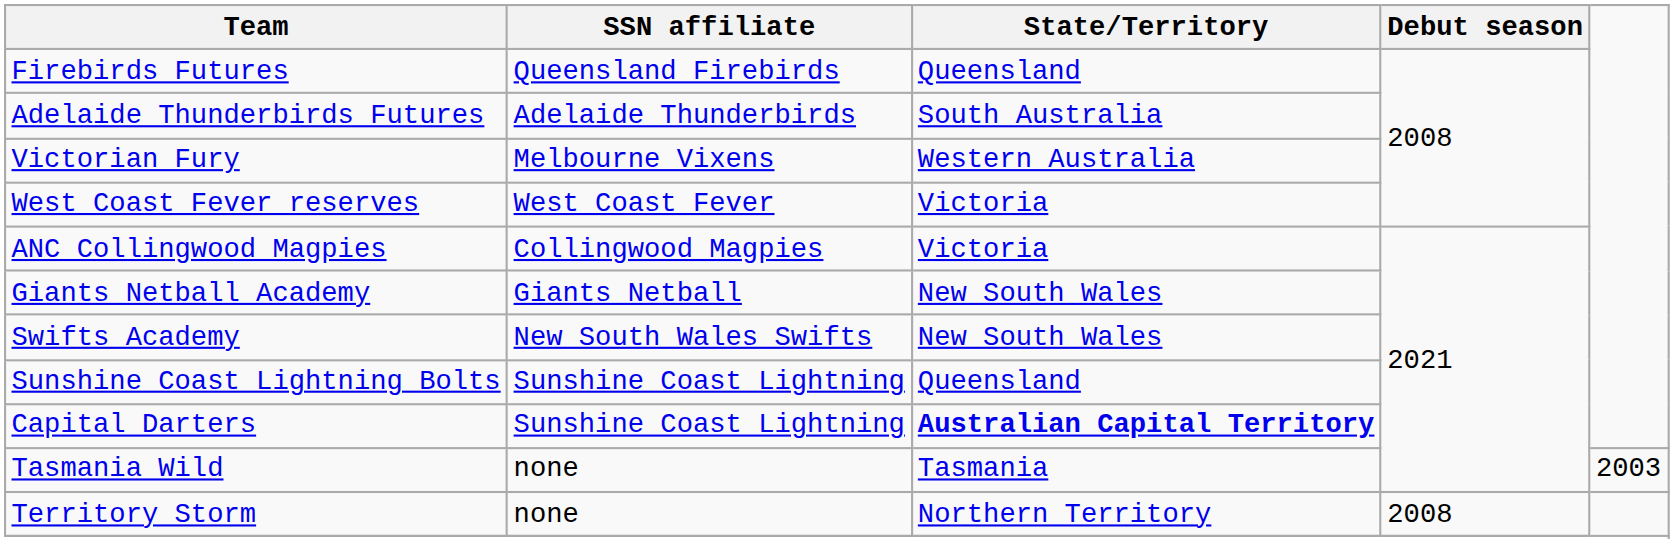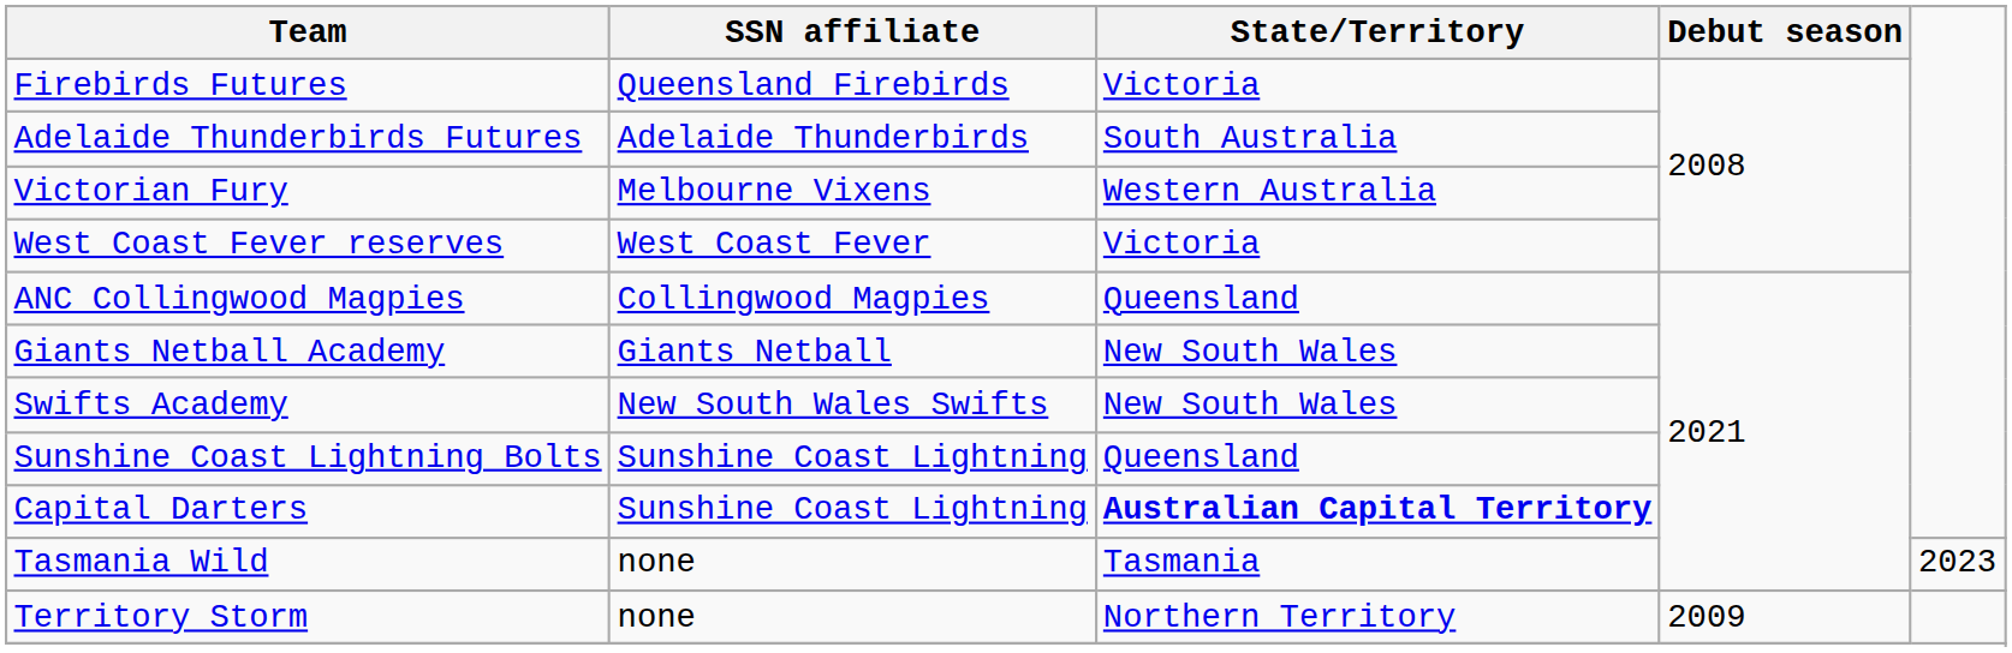 <table class="wikitable collapsible">
 <tr>
 <th>Team</th>
 <th>SSN affiliate</th>
 <th>State/Territory</th>
 <th>Debut season</th>
 </tr>
 <tr>
 <td><a href='#'>Firebirds Futures</a></td>
 <td><a href='#'>Queensland Firebirds</a></td>
-<td><a href='#'>Queensland</a></td>
+<td><a href='#'>Victoria</a></td>
 <td rowspan="4">2008</td>
 </tr>
 <tr>
 <td><a href='#'>Adelaide Thunderbirds Futures</a></td>
 <td><a href='#'>Adelaide Thunderbirds</a></td>
 <td><a href='#'>South Australia</a></td>
 </tr>
 <tr>
 <td><a href='#'>Victorian Fury</a></td>
 <td><a href='#'>Melbourne Vixens</a></td>
 <td><a href='#'>Western Australia</a></td>
 </tr>
 <tr>
 <td><a href='#'>West Coast Fever reserves</a></td>
 <td><a href='#'>West Coast Fever</a></td>
 <td><a href='#'>Victoria</a></td>
 </tr>
 <tr>
 <td><a href='#'>ANC Collingwood Magpies</a></td>
 <td><a href='#'>Collingwood Magpies</a></td>
-<td><a href='#'>Victoria</a></td>
+<td><a href='#'>Queensland</a></td>
 <td rowspan="6">2021</td>
 </tr>
 <tr>
 <td><a href='#'>Giants Netball Academy</a></td>
 <td><a href='#'>Giants Netball</a></td>
 <td><a href='#'>New South Wales</a></td>
 </tr>
 <tr>
 <td><a href='#'>Swifts Academy</a></td>
 <td><a href='#'>New South Wales Swifts</a></td>
 <td><a href='#'>New South Wales</a></td>
 </tr>
 <tr>
 <td><a href='#'>Sunshine Coast Lightning Bolts</a></td>
 <td><a href='#'>Sunshine Coast Lightning</a></td>
 <td><a href='#'>Queensland</a></td>
 </tr>
 <tr>
 <td><a href='#'>Capital Darters</a></td>
 <td><a href='#'>Sunshine Coast Lightning</a></td>
 <td><strong><a href='#'>Australian Capital Territory</a></strong></td>
 </tr>
 <tr>
 <td><a href='#'>Tasmania Wild</a></td>
 <td>none</td>
 <td><a href='#'>Tasmania</a></td>
-<td>2003</td>
+<td>2023</td>
 </tr>
 <tr>
 <td><a href='#'>Territory Storm</a></td>
 <td>none</td>
 <td><a href='#'>Northern Territory</a></td>
-<td>2008</td>
+<td>2009</td>
 </tr>
 <tr>
 </tr>
 </table>
